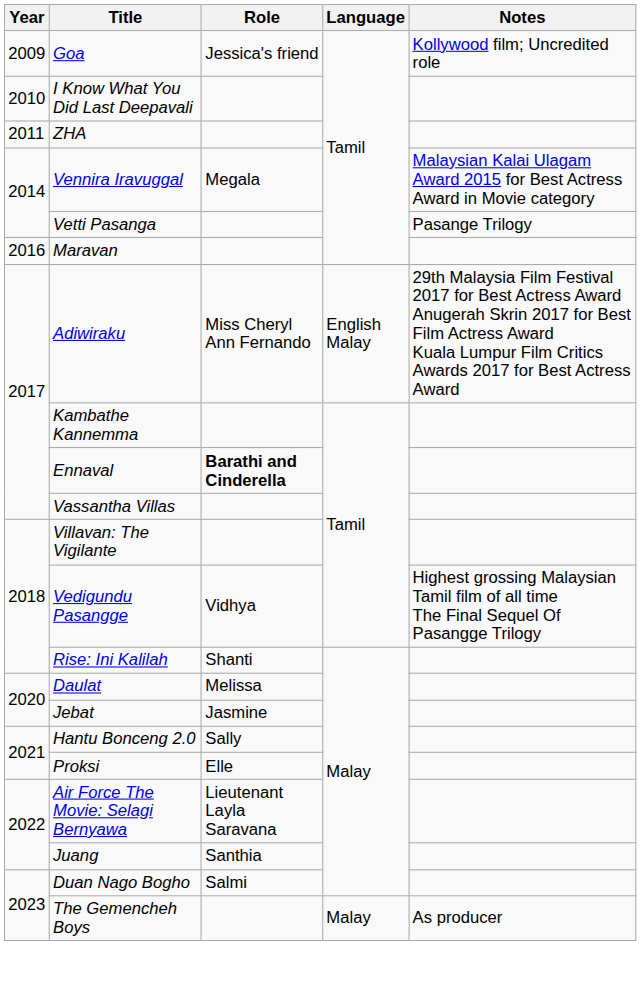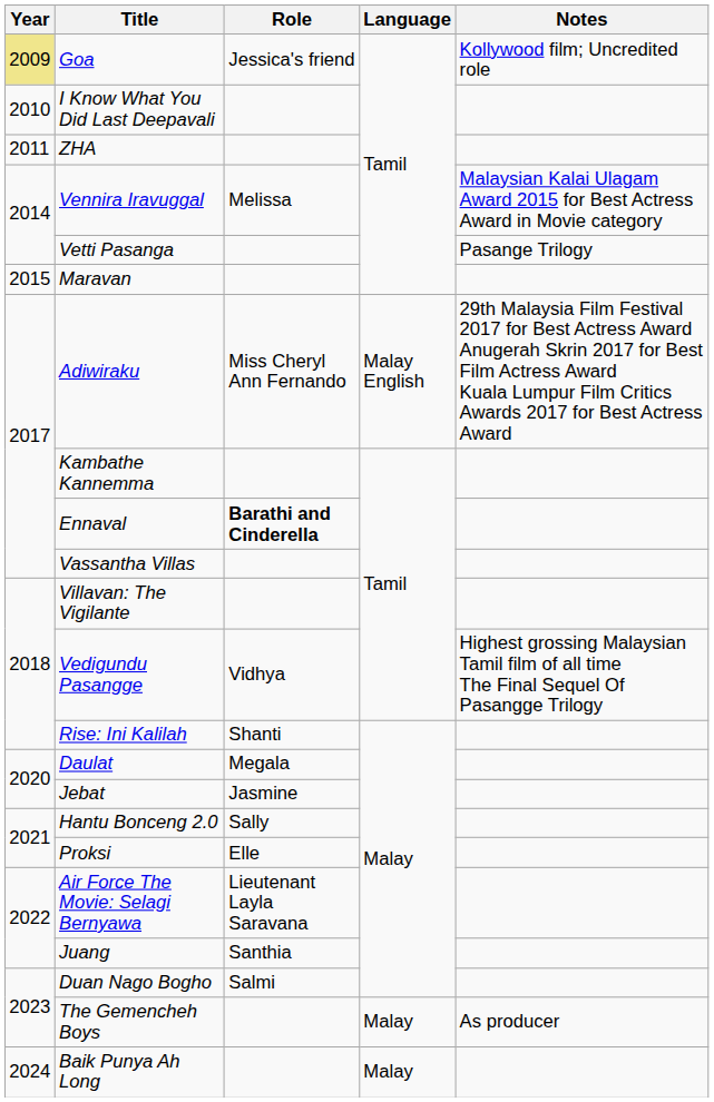 <table class="wikitable sortable">
 <tr>
 <th>Year</th>
 <th>Title</th>
 <th>Role</th>
 <th>Language</th>
 <th class="unsortable">Notes</th>
 </tr>
 <tr>
-<td>2009</td>
+<td style="background: khaki;">2009</td>
 <td><em><a href='#'>Goa</a></em></td>
 <td>Jessica's friend</td>
 <td rowspan="6">Tamil</td>
 <td><a href='#'>Kollywood</a> film; Uncredited role</td>
 </tr>
 <tr>
 <td>2010</td>
 <td><em>I Know What You Did Last Deepavali</em></td>
 <td></td>
 <td></td>
 </tr>
 <tr>
 <td>2011</td>
 <td><em>ZHA</em></td>
 <td></td>
 <td></td>
 </tr>
 <tr>
 <td rowspan="2">2014</td>
 <td><em><a href='#'>Vennira Iravuggal</a></em></td>
-<td>Megala</td>
+<td>Melissa</td>
 <td><a href='#'>Malaysian Kalai Ulagam Award 2015</a> for Best Actress Award in Movie category</td>
 </tr>
 <tr>
 <td><em>Vetti Pasanga</em></td>
 <td></td>
 <td>Pasange Trilogy</td>
 </tr>
 <tr>
-<td>2016</td>
+<td>2015</td>
 <td><em>Maravan</em></td>
 <td></td>
 <td></td>
 </tr>
 <tr>
 <td rowspan="4">2017</td>
 <td><em><a href='#'>Adiwiraku</a></em></td>
 <td>Miss Cheryl Ann Fernando</td>
-<td>English<br>Malay</td>
+<td>Malay<br>English</td>
 <td>29th Malaysia Film Festival 2017 for Best Actress Award<br>Anugerah Skrin 2017 for Best Film Actress Award<br>Kuala Lumpur Film Critics Awards 2017 for Best Actress Award</td>
 </tr>
 <tr>
 <td><em>Kambathe Kannemma</em></td>
 <td></td>
 <td rowspan="5">Tamil</td>
 <td></td>
 </tr>
 <tr>
 <td><em>Ennaval</em></td>
 <td><strong>Barathi and Cinderella</strong></td>
 <td></td>
 </tr>
 <tr>
 <td><em>Vassantha Villas</em></td>
 <td></td>
 <td></td>
 </tr>
 <tr>
 <td rowspan="3">2018</td>
 <td><em>Villavan: The Vigilante</em></td>
 <td></td>
 <td></td>
 </tr>
 <tr>
 <td><em><a href='#'>Vedigundu Pasangge</a></em></td>
 <td>Vidhya</td>
 <td>Highest grossing Malaysian Tamil film of all time<br>The Final Sequel Of Pasangge Trilogy</td>
 </tr>
 <tr>
 <td><em><a href='#'>Rise: Ini Kalilah</a></em></td>
 <td>Shanti</td>
 <td rowspan="8">Malay</td>
 <td></td>
 </tr>
 <tr>
 <td rowspan="2">2020</td>
 <td><em><a href='#'>Daulat</a></em></td>
-<td>Melissa</td>
+<td>Megala</td>
 <td></td>
 </tr>
 <tr>
 <td><em>Jebat</em></td>
 <td>Jasmine</td>
 <td></td>
 </tr>
 <tr>
 <td rowspan="2">2021</td>
 <td><em>Hantu Bonceng 2.0</em></td>
 <td>Sally</td>
 <td></td>
 </tr>
 <tr>
 <td><em>Proksi</em></td>
 <td>Elle</td>
 <td></td>
 </tr>
 <tr>
 <td rowspan="2">2022</td>
 <td><em><a href='#'>Air Force The Movie: Selagi Bernyawa</a></em></td>
 <td>Lieutenant Layla Saravana</td>
 <td></td>
 </tr>
 <tr>
 <td><em>Juang</em></td>
 <td>Santhia</td>
 <td></td>
 </tr>
 <tr>
 <td rowspan="2">2023</td>
 <td><em>Duan Nago Bogho</em></td>
 <td>Salmi</td>
 <td></td>
 </tr>
 <tr>
 <td><em>The Gemencheh Boys</em></td>
 <td></td>
 <td>Malay</td>
 <td>As producer</td>
 </tr>
+<tr>
+<td>2024</td>
+<td><em>Baik Punya Ah Long</em></td>
+<td></td>
+<td>Malay</td>
+<td></td>
+</tr>
 </table>
